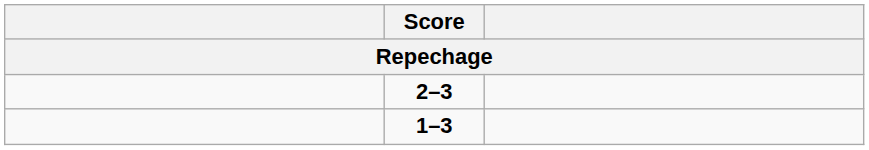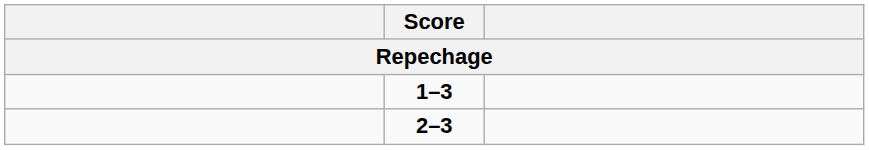 <table class="wikitable" style="text-align: left;">
 <tr>
 <th align="right" width="270"></th>
 <th width="65">Score</th>
 <th align="left" width="270"></th>
 </tr>
 <tr>
 <th colspan="3">Repechage</th>
 </tr>
 <tr>
 <td></td>
-<td align=center><strong>2–3</strong></td>
+<td align=center><strong>1–3</strong></td>
 <td><strong></strong></td>
 </tr>
 <tr>
 <td></td>
-<td align=center><strong>1–3</strong></td>
+<td align=center><strong>2–3</strong></td>
 <td><strong></strong></td>
 </tr>
 </table>
